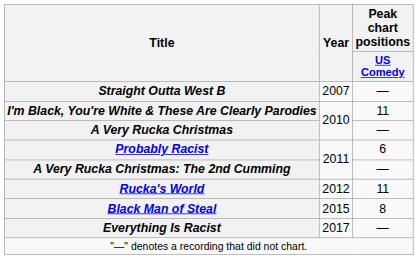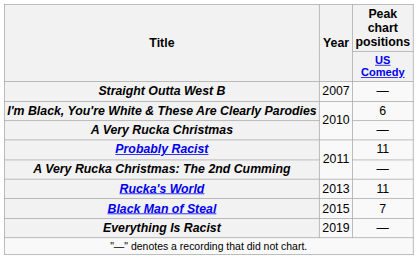 <table class="wikitable plainrowheaders" style="text-align:center;">
 <tr>
 <th scope="col" rowspan="2">Title</th>
 <th scope="col" rowspan="2">Year</th>
 <th scope="col" colspan="1">Peak chart positions</th>
 </tr>
 <tr>
 <th scope="col" style="width:3em;font-size:90%"><a href='#'>US Comedy</a><br></th>
 </tr>
 <tr>
 <th scope="row"><em>Straight Outta West B</em></th>
 <td>2007</td>
 <td>—</td>
 </tr>
 <tr>
 <th scope="row"><em>I'm Black, You're White & These Are Clearly Parodies</em></th>
 <td rowspan="2">2010</td>
-<td>11</td>
+<td>6</td>
 </tr>
 <tr>
 <th scope="row"><em>A Very Rucka Christmas</em></th>
 <td>—</td>
 </tr>
 <tr>
 <th scope="row"><em><a href='#'>Probably Racist</a></em></th>
 <td rowspan="2">2011</td>
-<td>6</td>
+<td>11</td>
 </tr>
 <tr>
 <th scope="row"><em>A Very Rucka Christmas: The 2nd Cumming</em></th>
 <td>—</td>
 </tr>
 <tr>
 <th scope="row"><em><a href='#'>Rucka's World</a></em></th>
-<td>2012</td>
+<td>2013</td>
 <td>11</td>
 </tr>
 <tr>
 <th scope="row"><em><a href='#'>Black Man of Steal</a></em></th>
 <td>2015</td>
-<td>8</td>
+<td>7</td>
 </tr>
 <tr>
 <th scope="row"><em>Everything Is Racist</em></th>
-<td>2017</td>
+<td>2019</td>
 <td>—</td>
 </tr>
 <tr>
 <td colspan="3" style="font-size:85%">"—" denotes a recording that did not chart.</td>
 </tr>
 </table>
